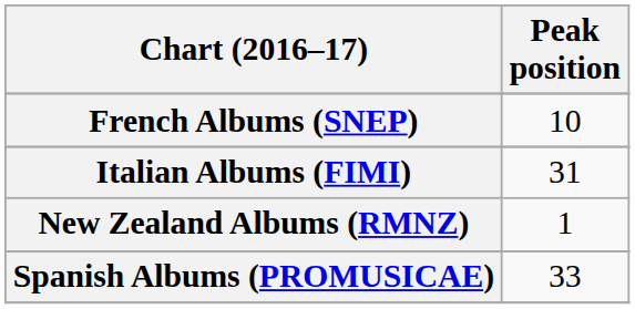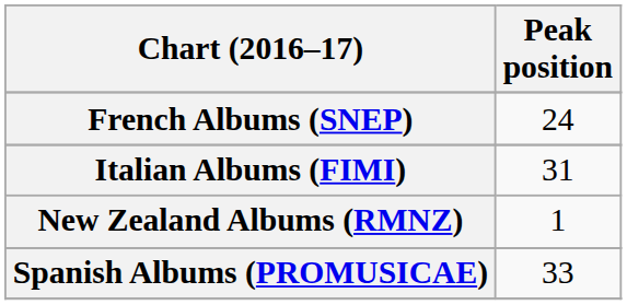 <table class="wikitable sortable plainrowheaders" style="text-align:center">
 <tr>
 <th scope="col">Chart (2016–17)</th>
 <th scope="col">Peak<br> position</th>
 </tr>
 <tr>
 </tr>
 <tr>
 </tr>
 <tr>
 </tr>
 <tr>
 </tr>
 <tr>
 </tr>
 <tr>
 </tr>
 <tr>
 <th scope="row">French Albums (<a href='#'>SNEP</a>)</th>
-<td>10</td>
+<td>24</td>
 </tr>
 <tr>
 </tr>
 <tr>
 </tr>
 <tr>
 <th scope="row">Italian Albums (<a href='#'>FIMI</a>)</th>
 <td>31</td>
 </tr>
 <tr>
 <th scope="row">New Zealand Albums (<a href='#'>RMNZ</a>)</th>
 <td>1</td>
 </tr>
 <tr>
 </tr>
 <tr>
 </tr>
 <tr>
 <th scope="row">Spanish Albums (<a href='#'>PROMUSICAE</a>)</th>
 <td>33</td>
 </tr>
 <tr>
 </tr>
 <tr>
 </tr>
 <tr>
 </tr>
 <tr>
 </tr>
 <tr>
 </tr>
 </table>
